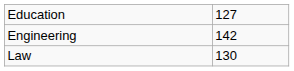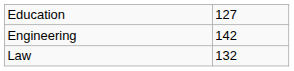 <table class="wikitable floatright" style="width: 22em;">
 <tr>
 <td>Education</td>
 <td>127</td>
 </tr>
 <tr>
 <td>Engineering</td>
 <td>142</td>
 </tr>
 <tr>
 <td>Law</td>
-<td>130</td>
+<td>132</td>
 </tr>
 </table>
